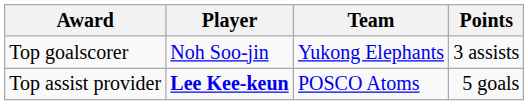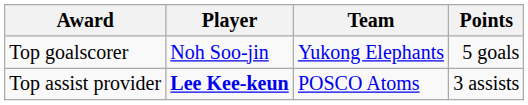 <table class="wikitable">
 <tr>
 <th>Award</th>
 <th>Player</th>
 <th>Team</th>
 <th>Points</th>
 </tr>
 <tr>
 <td>Top goalscorer</td>
 <td> <a href='#'>Noh Soo-jin</a></td>
 <td><a href='#'>Yukong Elephants</a></td>
-<td align="right">3 assists</td>
+<td align="right">5 goals</td>
 </tr>
 <tr>
 <td>Top assist provider</td>
 <td><strong> <a href='#'>Lee Kee-keun</a></strong></td>
 <td><a href='#'>POSCO Atoms</a></td>
-<td align="right">5 goals</td>
+<td align="right">3 assists</td>
 </tr>
 </table>
